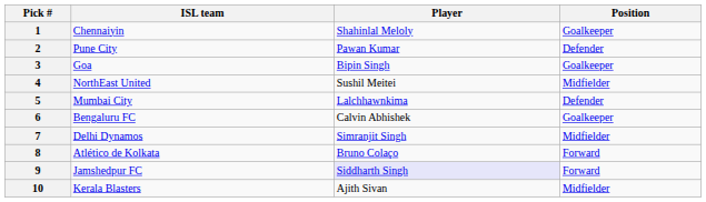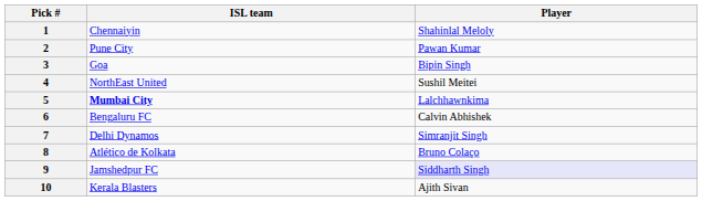 <table class="wikitable sortable" style="width:80%">
 <tr>
 <th width=7%>Pick #</th>
 <th width=28%>ISL team</th>
 <th width=24%>Player</th>
-<th width=15%>Position</th>
 </tr>
 <tr>
 <th>1</th>
 <td><a href='#'>Chennaiyin</a></td>
 <td><a href='#'>Shahinlal Meloly</a></td>
-<td><a href='#'>Goalkeeper</a></td>
 </tr>
 <tr>
 <th>2</th>
 <td><a href='#'>Pune City</a></td>
 <td><a href='#'>Pawan Kumar</a></td>
-<td><a href='#'>Defender</a></td>
 </tr>
 <tr>
 <th>3</th>
 <td><a href='#'>Goa</a></td>
 <td><a href='#'>Bipin Singh</a></td>
-<td><a href='#'>Goalkeeper</a></td>
 </tr>
 <tr>
 <th>4</th>
 <td><a href='#'>NorthEast United</a></td>
 <td>Sushil Meitei</td>
-<td><a href='#'>Midfielder</a></td>
 </tr>
 <tr>
 <th>5</th>
-<td><a href='#'>Mumbai City</a></td>
+<td><strong><a href='#'>Mumbai City</a></strong></td>
 <td><a href='#'>Lalchhawnkima</a></td>
-<td><a href='#'>Defender</a></td>
 </tr>
 <tr>
 <th>6</th>
 <td><a href='#'>Bengaluru FC</a></td>
 <td>Calvin Abhishek</td>
-<td><a href='#'>Goalkeeper</a></td>
 </tr>
 <tr>
 <th>7</th>
 <td><a href='#'>Delhi Dynamos</a></td>
 <td><a href='#'>Simranjit Singh</a></td>
-<td><a href='#'>Midfielder</a></td>
 </tr>
 <tr>
 <th>8</th>
 <td><a href='#'>Atlético de Kolkata</a></td>
 <td><a href='#'>Bruno Colaço</a></td>
-<td><a href='#'>Forward</a></td>
 </tr>
 <tr>
 <th>9</th>
 <td><a href='#'>Jamshedpur FC</a></td>
 <td style="background: lavender;"><a href='#'>Siddharth Singh</a></td>
-<td><a href='#'>Forward</a></td>
 </tr>
 <tr>
 <th>10</th>
 <td><a href='#'>Kerala Blasters</a></td>
 <td>Ajith Sivan</td>
-<td><a href='#'>Midfielder</a></td>
 </tr>
 </table>
